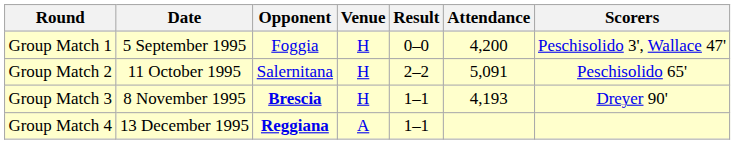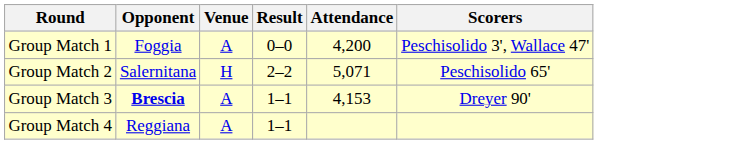 <table class="wikitable" style="font-size:100%; text-align:center">
 <tr>
 <th>Round</th>
-<th>Date</th>
 <th>Opponent</th>
 <th>Venue</th>
 <th>Result</th>
 <th>Attendance</th>
 <th>Scorers</th>
 </tr>
 <tr style="background-color: #FFFFCC;">
 <td>Group Match 1</td>
-<td>5 September 1995</td>
 <td><a href='#'>Foggia</a></td>
-<td><a href='#'>H</a></td>
+<td><a href='#'>A</a></td>
 <td>0–0</td>
 <td>4,200</td>
 <td><a href='#'>Peschisolido</a> 3', <a href='#'>Wallace</a> 47'</td>
 </tr>
 <tr style="background-color: #FFFFCC;">
 <td>Group Match 2</td>
-<td>11 October 1995</td>
 <td><a href='#'>Salernitana</a></td>
 <td><a href='#'>H</a></td>
 <td>2–2</td>
-<td>5,091</td>
+<td>5,071</td>
 <td><a href='#'>Peschisolido</a> 65'</td>
 </tr>
 <tr style="background-color: #FFFFCC;">
 <td>Group Match 3</td>
-<td>8 November 1995</td>
 <td><strong><a href='#'>Brescia</a></strong></td>
-<td><a href='#'>H</a></td>
+<td><a href='#'>A</a></td>
 <td>1–1</td>
-<td>4,193</td>
+<td>4,153</td>
 <td><a href='#'>Dreyer</a> 90'</td>
 </tr>
 <tr style="background-color: #FFFFCC;">
 <td>Group Match 4</td>
-<td>13 December 1995</td>
-<td><strong><a href='#'>Reggiana</a></strong></td>
+<td><a href='#'>Reggiana</a></td>
 <td><a href='#'>A</a></td>
 <td>1–1</td>
 <td></td>
 <td></td>
 </tr>
 </table>
